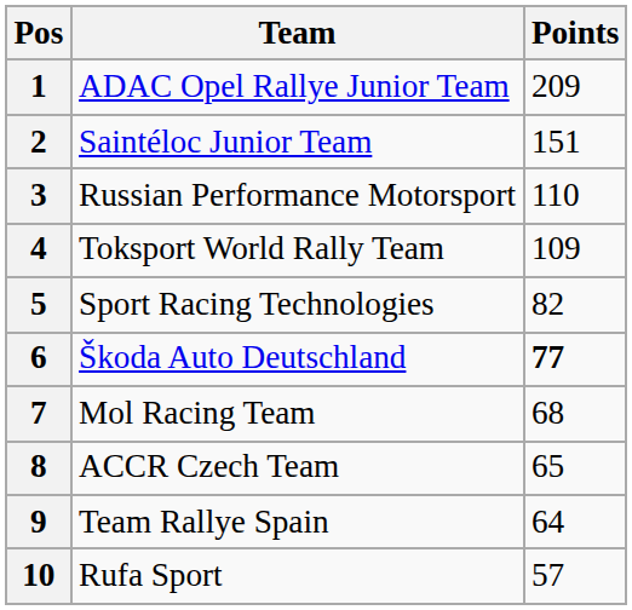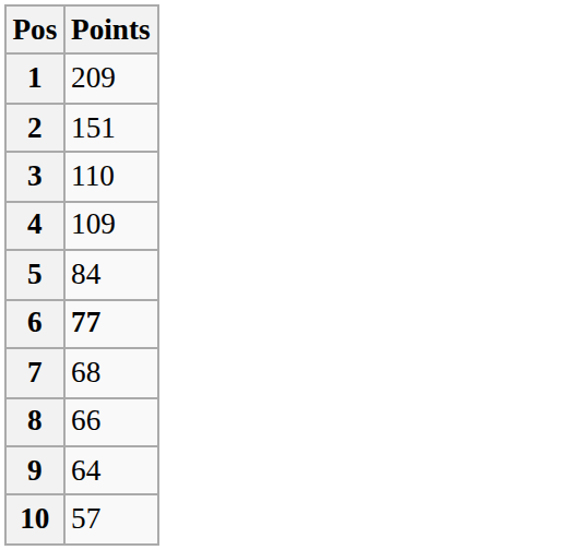 <table class="wikitable" style="font-size: 85%;">
 <tr>
 <th>Pos</th>
-<th>Team</th>
 <th>Points</th>
 </tr>
 <tr>
 <th>1</th>
-<td> <a href='#'>ADAC Opel Rallye Junior Team</a></td>
 <td>209</td>
 </tr>
 <tr>
 <th>2</th>
-<td> <a href='#'>Saintéloc Junior Team</a></td>
 <td>151</td>
 </tr>
 <tr>
 <th>3</th>
-<td> Russian Performance Motorsport</td>
 <td>110</td>
 </tr>
 <tr>
 <th>4</th>
-<td> Toksport World Rally Team</td>
 <td>109</td>
 </tr>
 <tr>
 <th>5</th>
-<td> Sport Racing Technologies</td>
-<td>82</td>
+<td>84</td>
 </tr>
 <tr>
 <th>6</th>
-<td> <a href='#'>Škoda Auto Deutschland</a></td>
 <td><strong>77</strong></td>
 </tr>
 <tr>
 <th>7</th>
-<td> Mol Racing Team</td>
 <td>68</td>
 </tr>
 <tr>
 <th>8</th>
-<td> ACCR Czech Team</td>
-<td>65</td>
+<td>66</td>
 </tr>
 <tr>
 <th>9</th>
-<td> Team Rallye Spain</td>
 <td>64</td>
 </tr>
 <tr>
 <th>10</th>
-<td> Rufa Sport</td>
 <td>57</td>
 </tr>
 </table>
